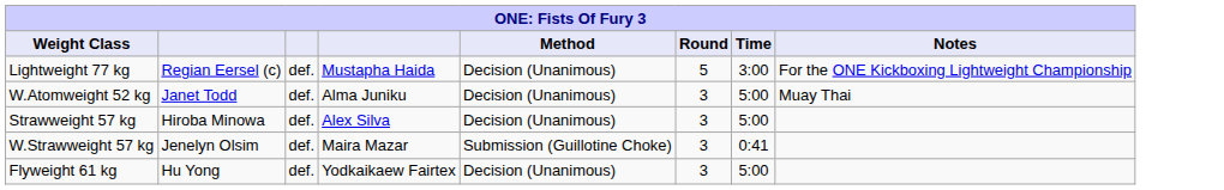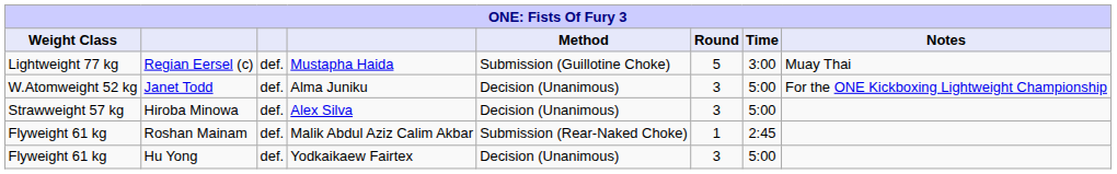 <table class="wikitable" style="font-size: 80%;">
 <tr>
 <th colspan="8" style="background-color: #ccf; color: #000080; text-align: center;"><strong>ONE: Fists Of Fury 3</strong></th>
 </tr>
 <tr>
 <th colspan="1" style="background-color: #E6E8FA; color: #000000; text-align: center;">Weight Class</th>
 <th colspan="1" style="background-color: #E6E8FA; color: #000000; text-align: center;"></th>
 <th colspan="1" style="background-color: #E6E8FA; color: #000000; text-align: center;"></th>
 <th colspan="1" style="background-color: #E6E8FA; color: #000000; text-align: center;"></th>
 <th colspan="1" style="background-color: #E6E8FA; color: #000000; text-align: center;">Method</th>
 <th colspan="1" style="background-color: #E6E8FA; color: #000000; text-align: center;">Round</th>
 <th colspan="1" style="background-color: #E6E8FA; color: #000000; text-align: center;">Time</th>
 <th colspan="1" style="background-color: #E6E8FA; color: #000000; text-align: center;">Notes</th>
 </tr>
 <tr>
 <td>Lightweight 77 kg</td>
 <td> <a href='#'>Regian Eersel</a> (c)</td>
 <td>def.</td>
 <td> <a href='#'>Mustapha Haida</a></td>
-<td>Decision (Unanimous)</td>
+<td>Submission (Guillotine Choke)</td>
 <td align=center>5</td>
 <td align=center>3:00</td>
-<td>For the <a href='#'>ONE Kickboxing Lightweight Championship</a></td>
+<td>Muay Thai</td>
 </tr>
 <tr>
 <td>W.Atomweight 52 kg</td>
 <td> <a href='#'>Janet Todd</a></td>
 <td>def.</td>
 <td> Alma Juniku</td>
 <td>Decision (Unanimous)</td>
 <td align=center>3</td>
 <td align=center>5:00</td>
-<td>Muay Thai</td>
+<td>For the <a href='#'>ONE Kickboxing Lightweight Championship</a></td>
 </tr>
 <tr>
 <td>Strawweight 57 kg</td>
 <td> Hiroba Minowa</td>
 <td>def.</td>
 <td> <a href='#'>Alex Silva</a></td>
 <td>Decision (Unanimous)</td>
 <td align=center>3</td>
 <td align=center>5:00</td>
 <td></td>
 </tr>
 <tr>
-<td>W.Strawweight 57 kg</td>
-<td> Jenelyn Olsim</td>
+<td>Flyweight 61 kg</td>
+<td> Roshan Mainam</td>
 <td>def.</td>
-<td> Maira Mazar</td>
-<td>Submission (Guillotine Choke)</td>
-<td align=center>3</td>
-<td align=center>0:41</td>
+<td> Malik Abdul Aziz Calim Akbar</td>
+<td>Submission (Rear-Naked Choke)</td>
+<td align=center>1</td>
+<td align=center>2:45</td>
 <td></td>
 </tr>
 <tr>
 <td>Flyweight 61 kg</td>
 <td> Hu Yong</td>
 <td>def.</td>
 <td> Yodkaikaew Fairtex</td>
 <td>Decision (Unanimous)</td>
 <td align=center>3</td>
 <td align=center>5:00</td>
 <td></td>
 </tr>
 </table>
